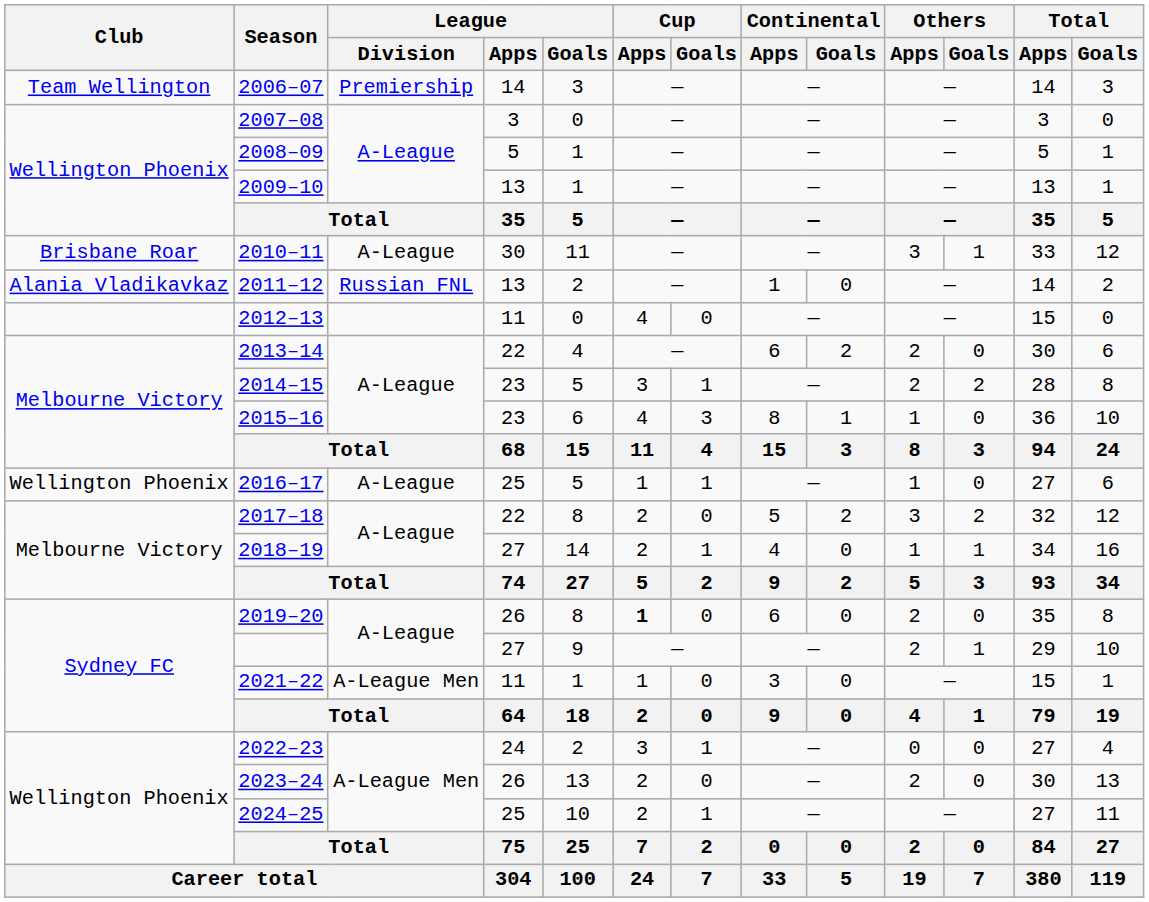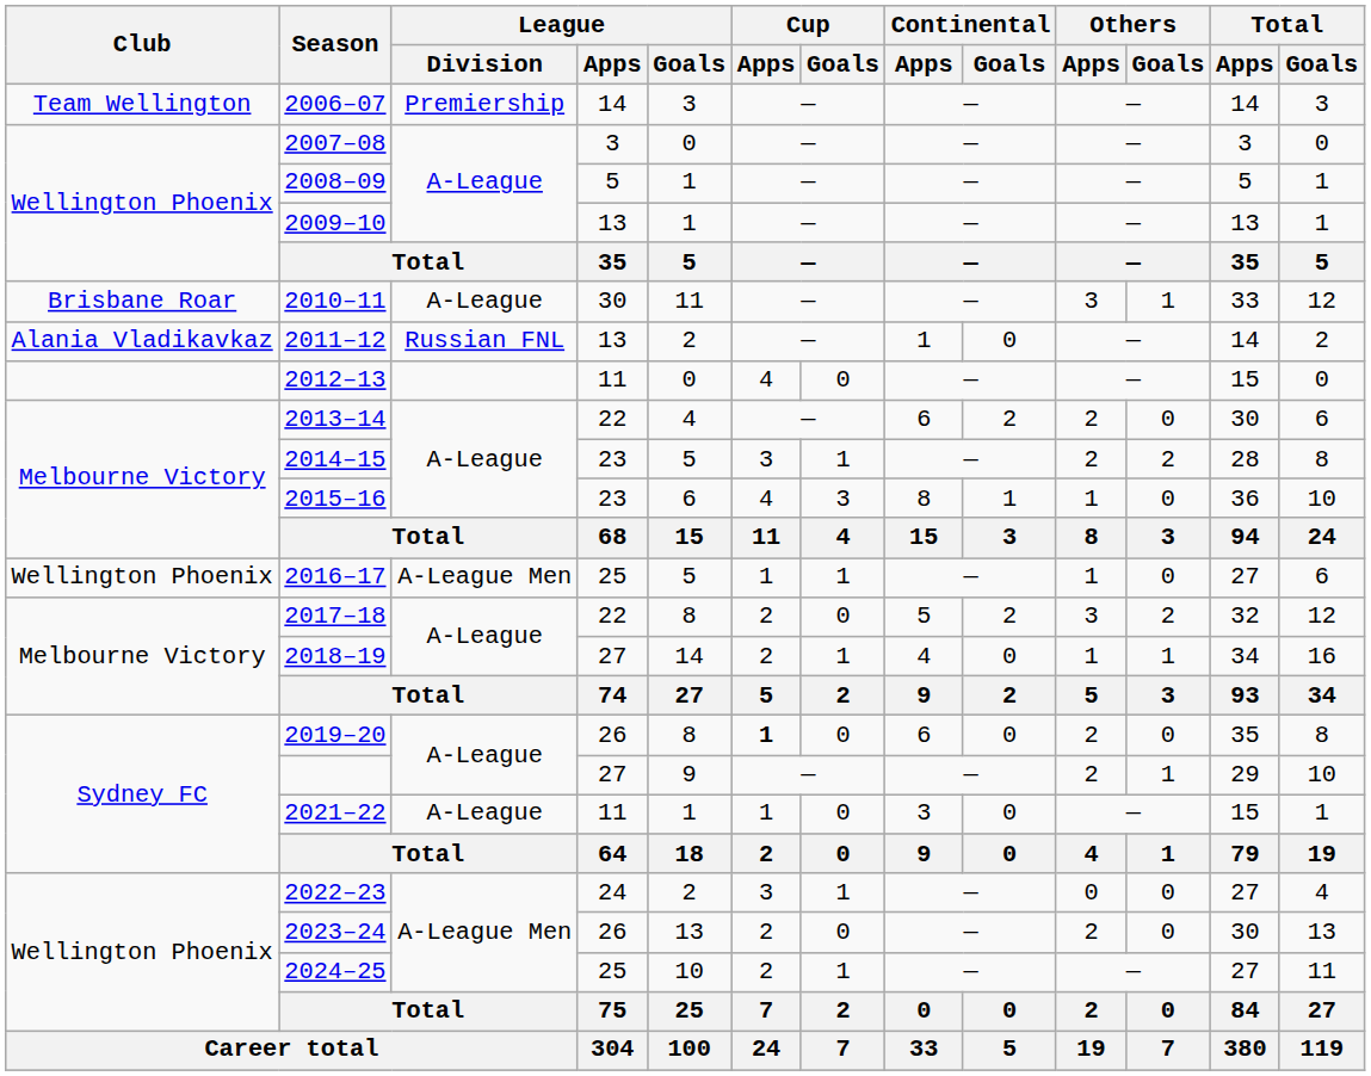 <table class="wikitable" style="text-align:center">
 <tr>
 <th rowspan="2">Club</th>
 <th rowspan="2">Season</th>
 <th colspan="3">League</th>
 <th colspan="2">Cup</th>
 <th colspan="2">Continental</th>
 <th colspan="2">Others</th>
 <th colspan="2">Total</th>
 </tr>
 <tr>
 <th>Division</th>
 <th>Apps</th>
 <th>Goals</th>
 <th>Apps</th>
 <th>Goals</th>
 <th>Apps</th>
 <th>Goals</th>
 <th>Apps</th>
 <th>Goals</th>
 <th>Apps</th>
 <th>Goals</th>
 </tr>
 <tr>
 <td><a href='#'>Team Wellington</a></td>
 <td><a href='#'>2006–07</a></td>
 <td><a href='#'>Premiership</a></td>
 <td>14</td>
 <td>3</td>
 <td colspan="2">—</td>
 <td colspan="2">—</td>
 <td colspan="2">—</td>
 <td>14</td>
 <td>3</td>
 </tr>
 <tr>
 <td rowspan="4"><a href='#'>Wellington Phoenix</a></td>
 <td><a href='#'>2007–08</a></td>
 <td rowspan="3"><a href='#'>A-League</a></td>
 <td>3</td>
 <td>0</td>
 <td colspan="2">—</td>
 <td colspan="2">—</td>
 <td colspan="2">—</td>
 <td>3</td>
 <td>0</td>
 </tr>
 <tr>
 <td><a href='#'>2008–09</a></td>
 <td>5</td>
 <td>1</td>
 <td colspan="2">—</td>
 <td colspan="2">—</td>
 <td colspan="2">—</td>
 <td>5</td>
 <td>1</td>
 </tr>
 <tr>
 <td><a href='#'>2009–10</a></td>
 <td>13</td>
 <td>1</td>
 <td colspan="2">—</td>
 <td colspan="2">—</td>
 <td colspan="2">—</td>
 <td>13</td>
 <td>1</td>
 </tr>
 <tr>
 <th colspan="2">Total</th>
 <th>35</th>
 <th>5</th>
 <th colspan="2">—</th>
 <th colspan="2">—</th>
 <th colspan="2">—</th>
 <th>35</th>
 <th>5</th>
 </tr>
 <tr>
 <td><a href='#'>Brisbane Roar</a></td>
 <td><a href='#'>2010–11</a></td>
 <td>A-League</td>
 <td>30</td>
 <td>11</td>
 <td colspan="2">—</td>
 <td colspan="2">—</td>
 <td>3</td>
 <td>1</td>
 <td>33</td>
 <td>12</td>
 </tr>
 <tr>
 <td><a href='#'>Alania Vladikavkaz</a></td>
 <td><a href='#'>2011–12</a></td>
 <td><a href='#'>Russian FNL</a></td>
 <td>13</td>
 <td>2</td>
 <td colspan="2">—</td>
 <td>1</td>
 <td>0</td>
 <td colspan="2">—</td>
 <td>14</td>
 <td>2</td>
 </tr>
 <tr>
 <td></td>
 <td><a href='#'>2012–13</a></td>
 <td></td>
 <td>11</td>
 <td>0</td>
 <td>4</td>
 <td>0</td>
 <td colspan="2">—</td>
 <td colspan="2">—</td>
 <td>15</td>
 <td>0</td>
 </tr>
 <tr>
 <td rowspan="4"><a href='#'>Melbourne Victory</a></td>
 <td><a href='#'>2013–14</a></td>
 <td rowspan="3">A-League</td>
 <td>22</td>
 <td>4</td>
 <td colspan="2">—</td>
 <td>6</td>
 <td>2</td>
 <td>2</td>
 <td>0</td>
 <td>30</td>
 <td>6</td>
 </tr>
 <tr>
 <td><a href='#'>2014–15</a></td>
 <td>23</td>
 <td>5</td>
 <td>3</td>
 <td>1</td>
 <td colspan="2">—</td>
 <td>2</td>
 <td>2</td>
 <td>28</td>
 <td>8</td>
 </tr>
 <tr>
 <td><a href='#'>2015–16</a></td>
 <td>23</td>
 <td>6</td>
 <td>4</td>
 <td>3</td>
 <td>8</td>
 <td>1</td>
 <td>1</td>
 <td>0</td>
 <td>36</td>
 <td>10</td>
 </tr>
 <tr>
 <th colspan="2">Total</th>
 <th>68</th>
 <th>15</th>
 <th>11</th>
 <th>4</th>
 <th>15</th>
 <th>3</th>
 <th>8</th>
 <th>3</th>
 <th>94</th>
 <th>24</th>
 </tr>
 <tr>
 <td>Wellington Phoenix</td>
 <td><a href='#'>2016–17</a></td>
-<td>A-League</td>
+<td>A-League Men</td>
 <td>25</td>
 <td>5</td>
 <td>1</td>
 <td>1</td>
 <td colspan=2>—</td>
 <td>1</td>
 <td>0</td>
 <td>27</td>
 <td>6</td>
 </tr>
 <tr>
 <td rowspan="3">Melbourne Victory</td>
 <td><a href='#'>2017–18</a></td>
 <td rowspan="2">A-League</td>
 <td>22</td>
 <td>8</td>
 <td>2</td>
 <td>0</td>
 <td>5</td>
 <td>2</td>
 <td>3</td>
 <td>2</td>
 <td>32</td>
 <td>12</td>
 </tr>
 <tr>
 <td><a href='#'>2018–19</a></td>
 <td>27</td>
 <td>14</td>
 <td>2</td>
 <td>1</td>
 <td>4</td>
 <td>0</td>
 <td>1</td>
 <td>1</td>
 <td>34</td>
 <td>16</td>
 </tr>
 <tr>
 <th colspan="2">Total</th>
 <th>74</th>
 <th>27</th>
 <th>5</th>
 <th>2</th>
 <th>9</th>
 <th>2</th>
 <th>5</th>
 <th>3</th>
 <th>93</th>
 <th>34</th>
 </tr>
 <tr>
 <td rowspan="4"><a href='#'>Sydney FC</a></td>
 <td><a href='#'>2019–20</a></td>
 <td rowspan="2">A-League</td>
 <td>26</td>
 <td>8</td>
 <td><strong>1</strong></td>
 <td>0</td>
 <td>6</td>
 <td>0</td>
 <td>2</td>
 <td>0</td>
 <td>35</td>
 <td>8</td>
 </tr>
 <tr>
 <td></td>
 <td>27</td>
 <td>9</td>
 <td colspan="2">—</td>
 <td colspan="2">—</td>
 <td>2</td>
 <td>1</td>
 <td>29</td>
 <td>10</td>
 </tr>
 <tr>
 <td><a href='#'>2021–22</a></td>
-<td>A-League Men</td>
+<td>A-League</td>
 <td>11</td>
 <td>1</td>
 <td>1</td>
 <td>0</td>
 <td>3</td>
 <td>0</td>
 <td colspan="2">—</td>
 <td>15</td>
 <td>1</td>
 </tr>
 <tr>
 <th colspan="2">Total</th>
 <th>64</th>
 <th>18</th>
 <th>2</th>
 <th>0</th>
 <th>9</th>
 <th>0</th>
 <th>4</th>
 <th>1</th>
 <th>79</th>
 <th>19</th>
 </tr>
 <tr>
 <td rowspan="4">Wellington Phoenix</td>
 <td><a href='#'>2022–23</a></td>
 <td rowspan="3">A-League Men</td>
 <td>24</td>
 <td>2</td>
 <td>3</td>
 <td>1</td>
 <td colspan=2>—</td>
 <td>0</td>
 <td>0</td>
 <td>27</td>
 <td>4</td>
 </tr>
 <tr>
 <td><a href='#'>2023–24</a></td>
 <td>26</td>
 <td>13</td>
 <td>2</td>
 <td>0</td>
 <td colspan=2>—</td>
 <td>2</td>
 <td>0</td>
 <td>30</td>
 <td>13</td>
 </tr>
 <tr>
 <td><a href='#'>2024–25</a></td>
 <td>25</td>
 <td>10</td>
 <td>2</td>
 <td>1</td>
 <td colspan=2>—</td>
 <td colspan=2>—</td>
 <td>27</td>
 <td>11</td>
 </tr>
 <tr>
 <th colspan="2">Total</th>
 <th>75</th>
 <th>25</th>
 <th>7</th>
 <th>2</th>
 <th>0</th>
 <th>0</th>
 <th>2</th>
 <th>0</th>
 <th>84</th>
 <th>27</th>
 </tr>
 <tr>
 <th colspan="3">Career total</th>
 <th>304</th>
 <th>100</th>
 <th>24</th>
 <th>7</th>
 <th>33</th>
 <th>5</th>
 <th>19</th>
 <th>7</th>
 <th>380</th>
 <th>119</th>
 </tr>
 </table>
